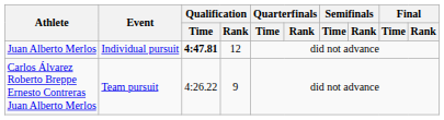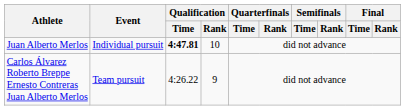 <table class=wikitable style="font-size:90%">
 <tr>
 <th rowspan=2>Athlete</th>
 <th rowspan=2>Event</th>
 <th colspan=2>Qualification</th>
 <th colspan=2>Quarterfinals</th>
 <th colspan=2>Semifinals</th>
 <th colspan=2>Final</th>
 </tr>
 <tr>
 <th>Time</th>
 <th>Rank</th>
 <th>Time</th>
 <th>Rank</th>
 <th>Time</th>
 <th>Rank</th>
 <th>Time</th>
 <th>Rank</th>
 </tr>
 <tr align=center>
 <td align=left><a href='#'>Juan Alberto Merlos</a></td>
 <td align=left><a href='#'>Individual pursuit</a></td>
 <td><strong>4:47.81</strong></td>
-<td>12</td>
+<td>10</td>
 <td colspan=6>did not advance</td>
 </tr>
 <tr align=center>
 <td align=left><a href='#'>Carlos Álvarez</a><br><a href='#'>Roberto Breppe</a><br><a href='#'>Ernesto Contreras</a><br><a href='#'>Juan Alberto Merlos</a></td>
 <td align=left><a href='#'>Team pursuit</a></td>
 <td>4:26.22</td>
 <td>9</td>
 <td colspan=6>did not advance</td>
 </tr>
 </table>
